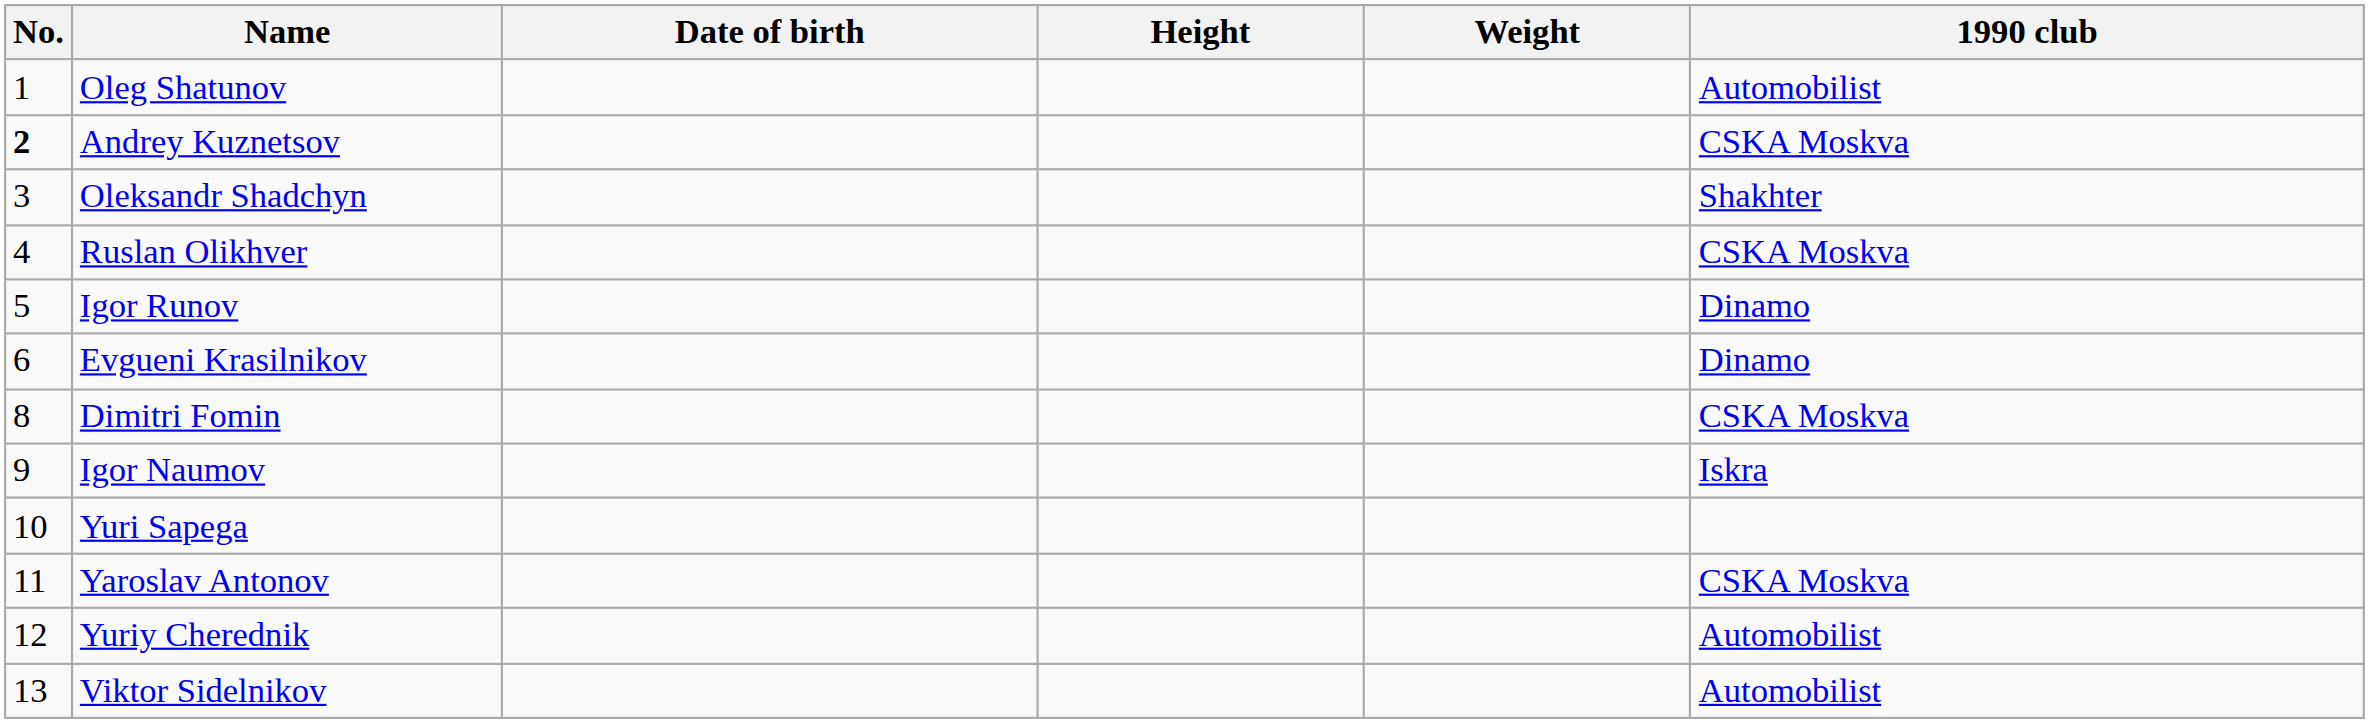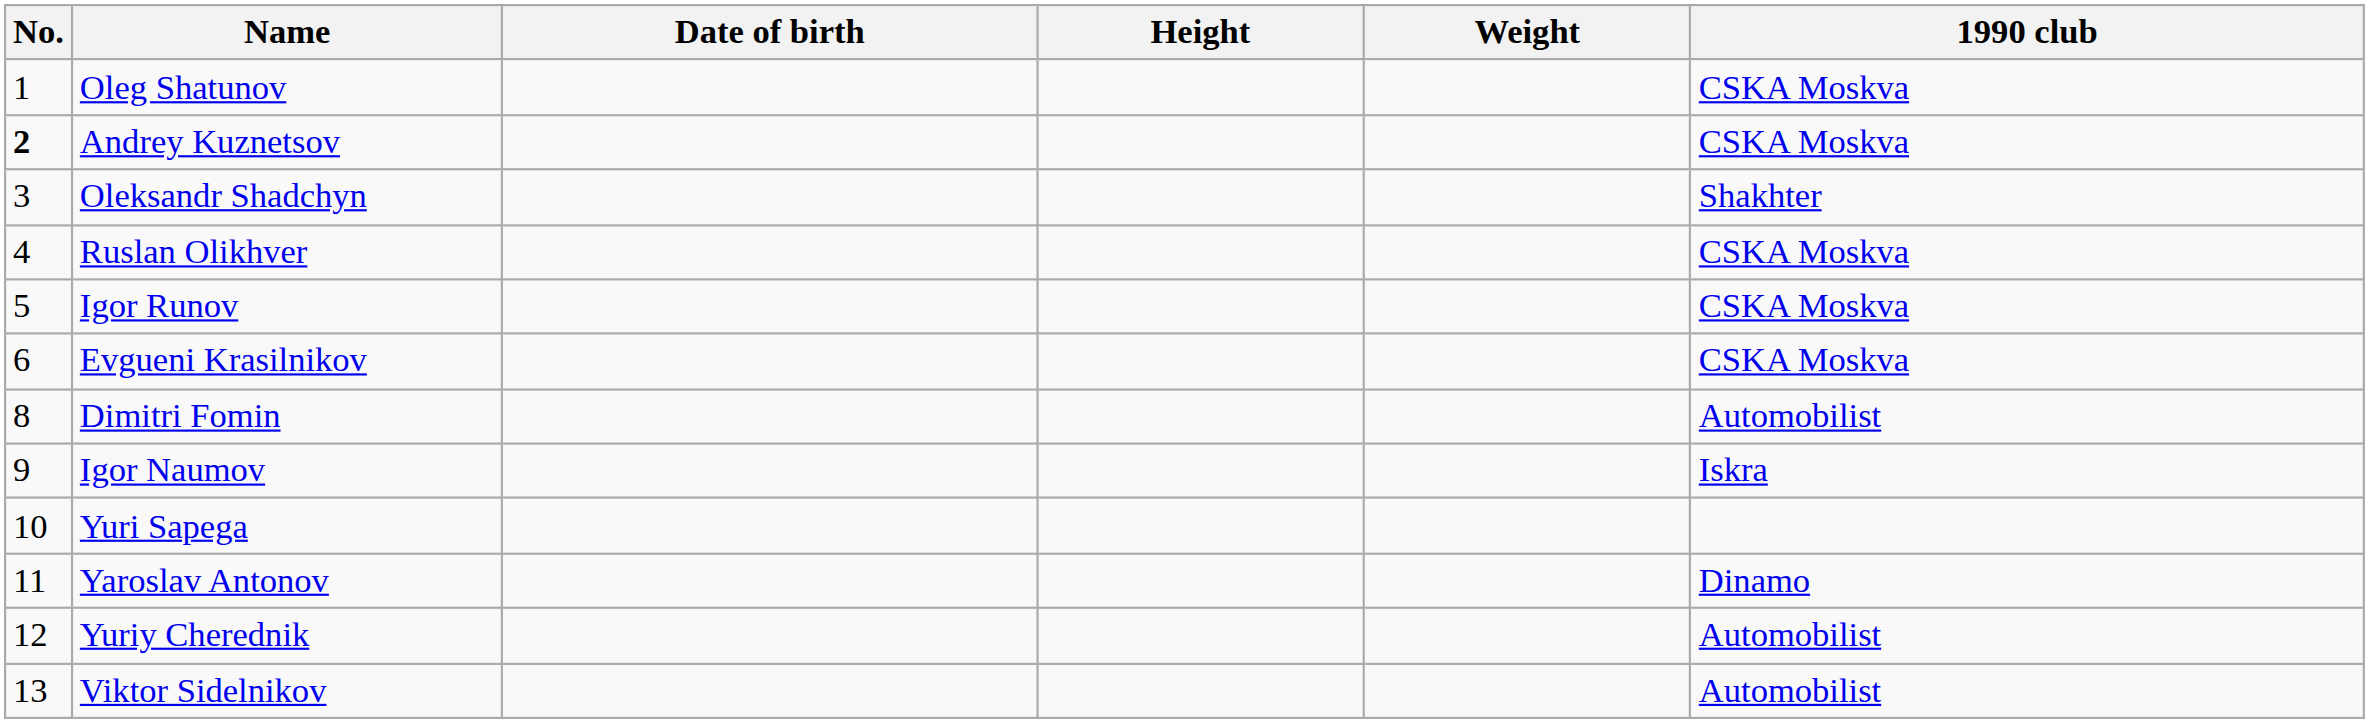 <table class=wikitable sortable style=font-size:100%; text-align:center;>
 <tr>
 <th>No.</th>
 <th style=width:12em>Name</th>
 <th style=width:15em>Date of birth</th>
 <th style=width:9em>Height</th>
 <th style=width:9em>Weight</th>
 <th style=width:19em>1990 club</th>
 </tr>
 <tr>
 <td>1</td>
 <td><a href='#'>Oleg Shatunov</a></td>
 <td></td>
 <td></td>
 <td></td>
-<td><a href='#'>Automobilist</a></td>
+<td><a href='#'>CSKA Moskva</a></td>
 </tr>
 <tr>
 <td><strong>2</strong></td>
 <td><a href='#'>Andrey Kuznetsov</a></td>
 <td></td>
 <td></td>
 <td></td>
 <td><a href='#'>CSKA Moskva</a></td>
 </tr>
 <tr>
 <td>3</td>
 <td><a href='#'>Oleksandr Shadchyn</a></td>
 <td></td>
 <td></td>
 <td></td>
 <td><a href='#'>Shakhter</a></td>
 </tr>
 <tr>
 <td>4</td>
 <td><a href='#'>Ruslan Olikhver</a></td>
 <td></td>
 <td></td>
 <td></td>
 <td><a href='#'>CSKA Moskva</a></td>
 </tr>
 <tr>
 <td>5</td>
 <td><a href='#'>Igor Runov</a></td>
 <td></td>
 <td></td>
 <td></td>
-<td><a href='#'>Dinamo</a></td>
+<td><a href='#'>CSKA Moskva</a></td>
 </tr>
 <tr>
 <td>6</td>
 <td><a href='#'>Evgueni Krasilnikov</a></td>
 <td></td>
 <td></td>
 <td></td>
-<td><a href='#'>Dinamo</a></td>
+<td><a href='#'>CSKA Moskva</a></td>
 </tr>
 <tr>
 <td>8</td>
 <td><a href='#'>Dimitri Fomin</a></td>
 <td></td>
 <td></td>
 <td></td>
-<td><a href='#'>CSKA Moskva</a></td>
+<td><a href='#'>Automobilist</a></td>
 </tr>
 <tr>
 <td>9</td>
 <td><a href='#'>Igor Naumov</a></td>
 <td></td>
 <td></td>
 <td></td>
 <td><a href='#'>Iskra</a></td>
 </tr>
 <tr>
 <td>10</td>
 <td><a href='#'>Yuri Sapega</a></td>
 <td></td>
 <td></td>
 <td></td>
 <td></td>
 </tr>
 <tr>
 <td>11</td>
 <td><a href='#'>Yaroslav Antonov</a></td>
 <td></td>
 <td></td>
 <td></td>
-<td><a href='#'>CSKA Moskva</a></td>
+<td><a href='#'>Dinamo</a></td>
 </tr>
 <tr>
 <td>12</td>
 <td><a href='#'>Yuriy Cherednik</a></td>
 <td></td>
 <td></td>
 <td></td>
 <td><a href='#'>Automobilist</a></td>
 </tr>
 <tr>
 <td>13</td>
 <td><a href='#'>Viktor Sidelnikov</a></td>
 <td></td>
 <td></td>
 <td></td>
 <td><a href='#'>Automobilist</a></td>
 </tr>
 </table>
